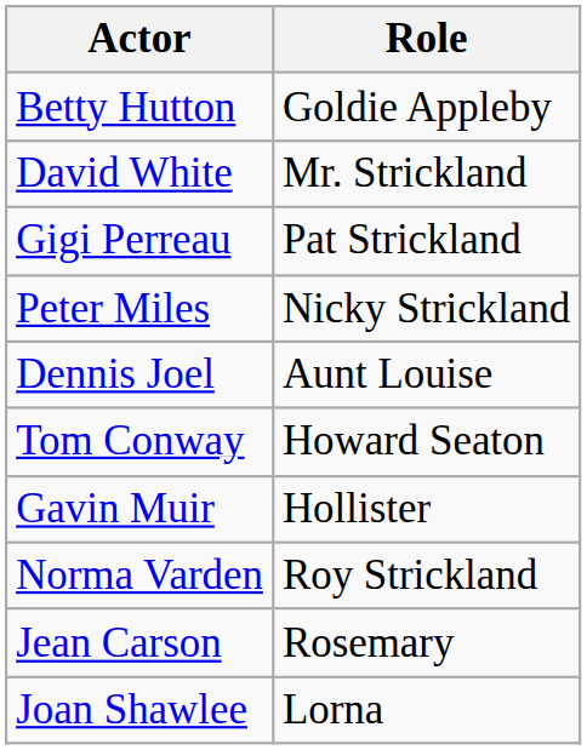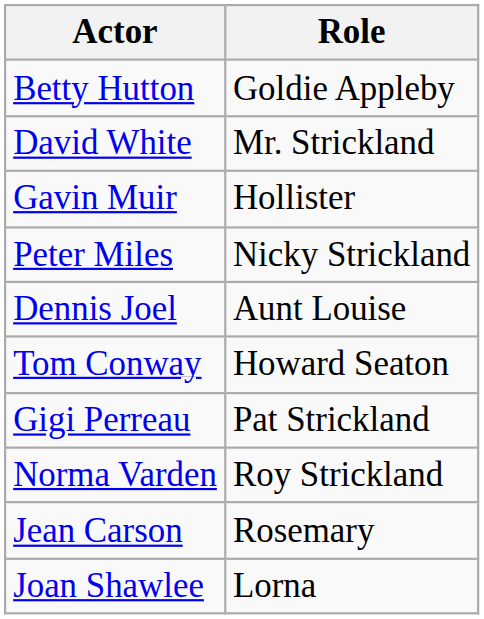 <table class="wikitable">
 <tr>
 <th>Actor</th>
 <th>Role</th>
 </tr>
 <tr>
 <td><a href='#'>Betty Hutton</a></td>
 <td>Goldie Appleby</td>
 </tr>
 <tr>
 <td><a href='#'>David White</a></td>
 <td>Mr. Strickland</td>
 </tr>
 <tr>
-<td><a href='#'>Gigi Perreau</a></td>
-<td>Pat Strickland</td>
+<td><a href='#'>Gavin Muir</a></td>
+<td>Hollister</td>
 </tr>
 <tr>
 <td><a href='#'>Peter Miles</a></td>
 <td>Nicky Strickland</td>
 </tr>
 <tr>
 <td><a href='#'>Dennis Joel</a></td>
 <td>Aunt Louise</td>
 </tr>
 <tr>
 <td><a href='#'>Tom Conway</a></td>
 <td>Howard Seaton</td>
 </tr>
 <tr>
-<td><a href='#'>Gavin Muir</a></td>
-<td>Hollister</td>
+<td><a href='#'>Gigi Perreau</a></td>
+<td>Pat Strickland</td>
 </tr>
 <tr>
 <td><a href='#'>Norma Varden</a></td>
 <td>Roy Strickland</td>
 </tr>
 <tr>
 <td><a href='#'>Jean Carson</a></td>
 <td>Rosemary</td>
 </tr>
 <tr>
 <td><a href='#'>Joan Shawlee</a></td>
 <td>Lorna</td>
 </tr>
 </table>
